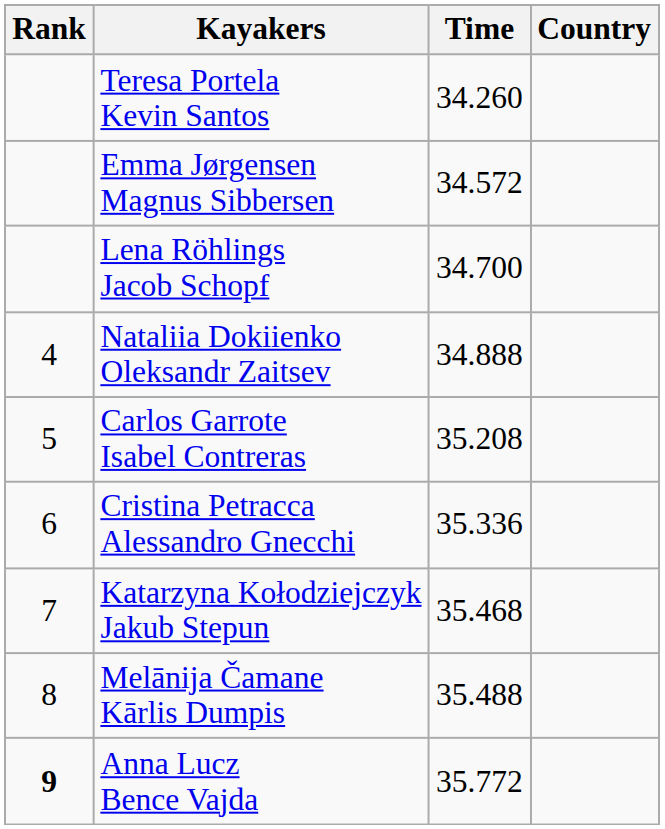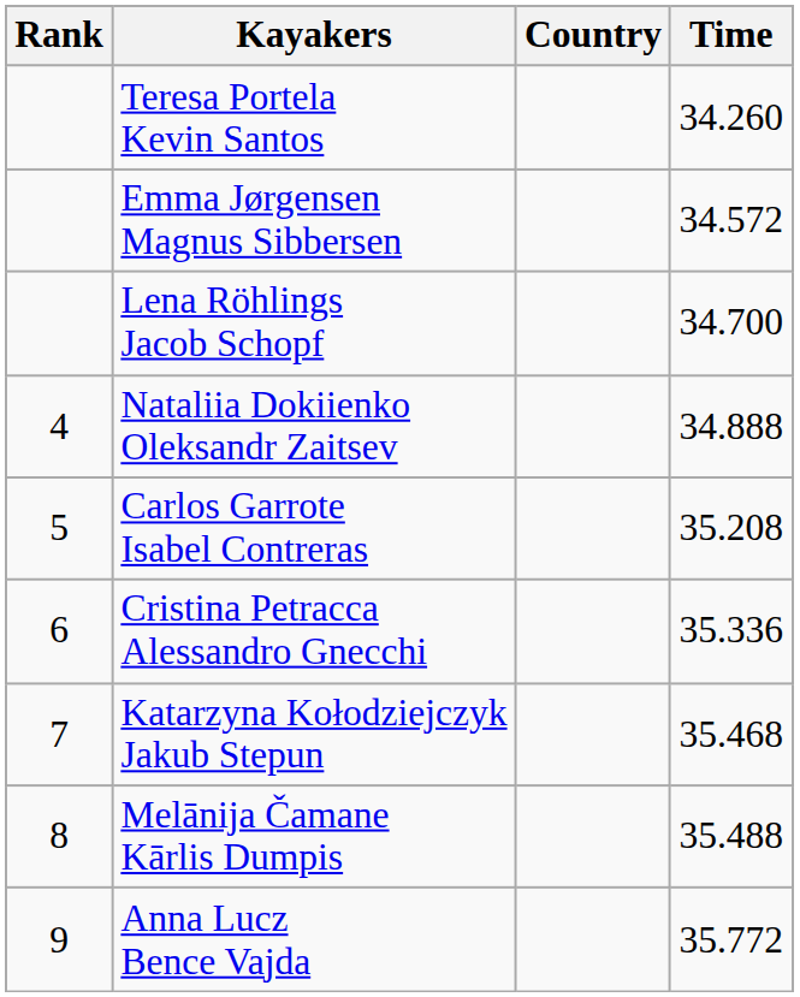 <table class="wikitable" style="text-align:center">
 <tr>
 <th>Rank</th>
 <th>Kayakers</th>
+<th>Country</th>
 <th>Time</th>
-<th>Country</th>
 </tr>
 <tr>
 <td></td>
 <td align=left><a href='#'>Teresa Portela</a><br><a href='#'>Kevin Santos</a></td>
+<td align=left></td>
 <td>34.260</td>
-<td align=left></td>
 </tr>
 <tr>
 <td></td>
 <td align=left><a href='#'>Emma Jørgensen</a><br><a href='#'>Magnus Sibbersen</a></td>
+<td align=left></td>
 <td>34.572</td>
-<td align=left></td>
 </tr>
 <tr>
 <td></td>
 <td align=left><a href='#'>Lena Röhlings</a><br><a href='#'>Jacob Schopf</a></td>
+<td align=left></td>
 <td>34.700</td>
-<td align=left></td>
 </tr>
 <tr>
 <td>4</td>
 <td align=left><a href='#'>Nataliia Dokiienko</a><br><a href='#'>Oleksandr Zaitsev</a></td>
+<td align=left></td>
 <td>34.888</td>
-<td align=left></td>
 </tr>
 <tr>
 <td>5</td>
 <td align=left><a href='#'>Carlos Garrote</a><br><a href='#'>Isabel Contreras</a></td>
+<td align=left></td>
 <td>35.208</td>
-<td align=left></td>
 </tr>
 <tr>
 <td>6</td>
 <td align=left><a href='#'>Cristina Petracca</a><br><a href='#'>Alessandro Gnecchi</a></td>
+<td align=left></td>
 <td>35.336</td>
-<td align=left></td>
 </tr>
 <tr>
 <td>7</td>
 <td align=left><a href='#'>Katarzyna Kołodziejczyk</a><br><a href='#'>Jakub Stepun</a></td>
+<td align=left></td>
 <td>35.468</td>
-<td align=left></td>
 </tr>
 <tr>
 <td>8</td>
 <td align=left><a href='#'>Melānija Čamane</a><br><a href='#'>Kārlis Dumpis</a></td>
+<td align=left></td>
 <td>35.488</td>
-<td align=left></td>
 </tr>
 <tr>
-<td><strong>9</strong></td>
+<td>9</td>
 <td align=left><a href='#'>Anna Lucz</a><br><a href='#'>Bence Vajda</a></td>
+<td align=left></td>
 <td>35.772</td>
-<td align=left></td>
 </tr>
 </table>
